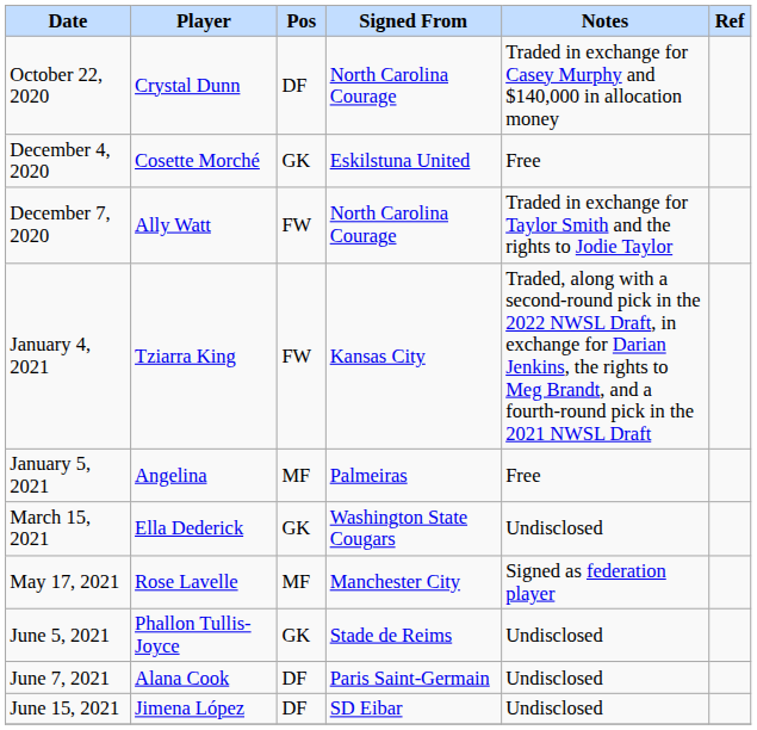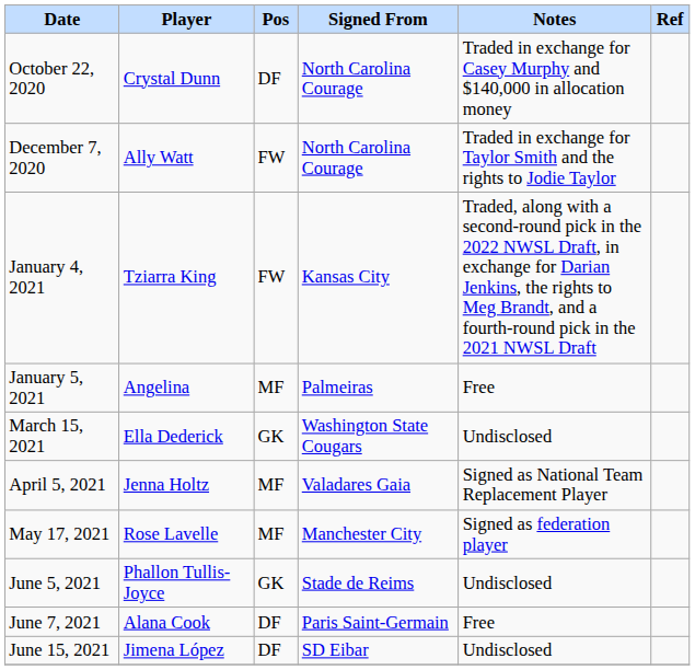 <table class="wikitable" style="text-align:left;">
 <tr>
 <th style="background:#c2ddff; width:125px;">Date</th>
 <th style="background:#c2ddff; width:170px;">Player</th>
 <th style="background:#c2ddff; width:40px;">Pos</th>
 <th style="background:#c2ddff; width:200px;">Signed From</th>
 <th style="background:#c2ddff; width:250px;">Notes</th>
 <th style="background:#c2ddff; width:30px;">Ref</th>
 </tr>
 <tr>
 <td>October 22, 2020</td>
 <td> <a href='#'>Crystal Dunn</a></td>
 <td>DF</td>
 <td> <a href='#'>North Carolina Courage</a></td>
 <td>Traded in exchange for <a href='#'>Casey Murphy</a> and $140,000 in allocation money</td>
-<td></td>
-</tr>
-<tr>
-<td>December 4, 2020</td>
-<td> <a href='#'>Cosette Morché</a></td>
-<td>GK</td>
-<td> <a href='#'>Eskilstuna United</a></td>
-<td>Free</td>
 <td></td>
 </tr>
 <tr>
 <td>December 7, 2020</td>
 <td> <a href='#'>Ally Watt</a></td>
 <td>FW</td>
 <td> <a href='#'>North Carolina Courage</a></td>
 <td>Traded in exchange for <a href='#'>Taylor Smith</a> and the rights to <a href='#'>Jodie Taylor</a></td>
 <td></td>
 </tr>
 <tr>
 <td>January 4, 2021</td>
 <td> <a href='#'>Tziarra King</a></td>
 <td>FW</td>
 <td> <a href='#'>Kansas City</a></td>
 <td>Traded, along with a second-round pick in the <a href='#'>2022 NWSL Draft</a>, in exchange for <a href='#'>Darian Jenkins</a>, the rights to <a href='#'>Meg Brandt</a>, and a fourth-round pick in the <a href='#'>2021 NWSL Draft</a></td>
 <td></td>
 </tr>
 <tr>
 <td>January 5, 2021</td>
 <td> <a href='#'>Angelina</a></td>
 <td>MF</td>
 <td> <a href='#'>Palmeiras</a></td>
 <td>Free</td>
 <td></td>
 </tr>
 <tr>
 <td>March 15, 2021</td>
 <td> <a href='#'>Ella Dederick</a></td>
 <td>GK</td>
 <td> <a href='#'>Washington State Cougars</a></td>
 <td>Undisclosed</td>
 <td></td>
 </tr>
 <tr>
+<td>April 5, 2021</td>
+<td> <a href='#'>Jenna Holtz</a></td>
+<td>MF</td>
+<td> <a href='#'>Valadares Gaia</a></td>
+<td>Signed as National Team Replacement Player</td>
+<td></td>
+</tr>
+<tr>
 <td>May 17, 2021</td>
 <td> <a href='#'>Rose Lavelle</a></td>
 <td>MF</td>
 <td> <a href='#'>Manchester City</a></td>
 <td>Signed as <a href='#'>federation player</a></td>
 <td></td>
 </tr>
 <tr>
 <td>June 5, 2021</td>
 <td> <a href='#'>Phallon Tullis-Joyce</a></td>
 <td>GK</td>
 <td> <a href='#'>Stade de Reims</a></td>
 <td>Undisclosed</td>
 <td></td>
 </tr>
 <tr>
 <td>June 7, 2021</td>
 <td> <a href='#'>Alana Cook</a></td>
 <td>DF</td>
 <td> <a href='#'>Paris Saint-Germain</a></td>
-<td>Undisclosed</td>
+<td>Free</td>
 <td></td>
 </tr>
 <tr>
 <td>June 15, 2021</td>
 <td> <a href='#'>Jimena López</a></td>
 <td>DF</td>
 <td> <a href='#'>SD Eibar</a></td>
 <td>Undisclosed</td>
 <td></td>
 </tr>
 <tr>
 </tr>
 </table>
